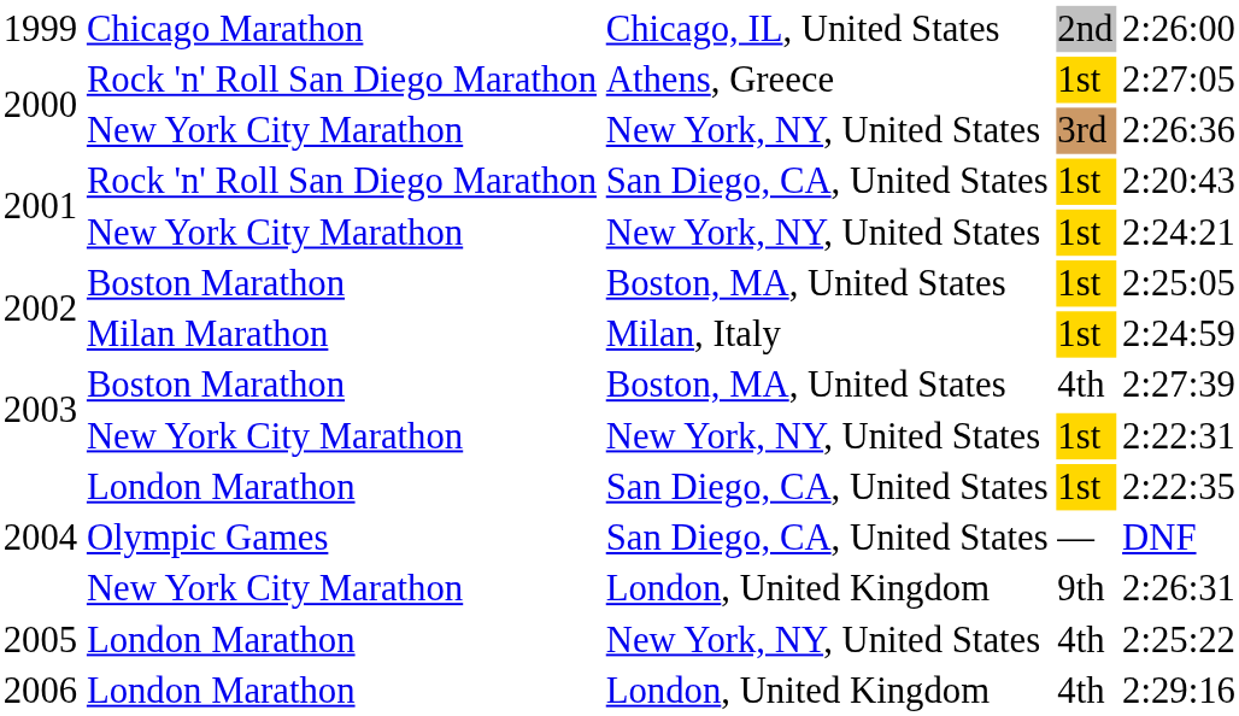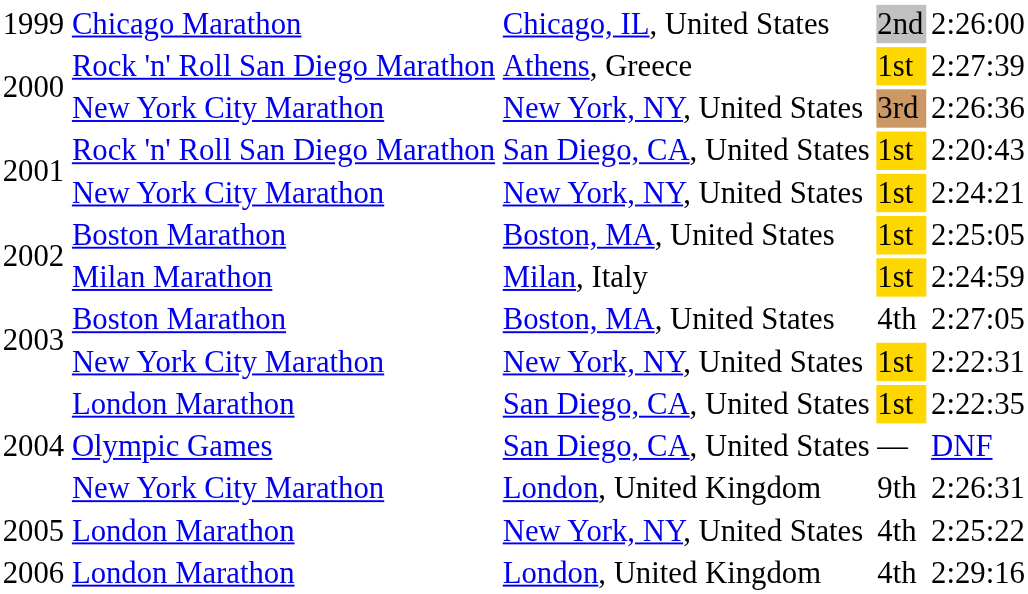 <table>
 <tr>
 <td>1999</td>
 <td><a href='#'>Chicago Marathon</a></td>
 <td><a href='#'>Chicago, IL</a>, United States</td>
 <td bgcolor=silver>2nd</td>
 <td>2:26:00</td>
 </tr>
 <tr>
 <td rowspan=2>2000</td>
 <td><a href='#'>Rock 'n' Roll San Diego Marathon</a></td>
 <td><a href='#'>Athens</a>, Greece</td>
 <td bgcolor=gold>1st</td>
-<td>2:27:05</td>
+<td>2:27:39</td>
 </tr>
 <tr>
 <td><a href='#'>New York City Marathon</a></td>
 <td><a href='#'>New York, NY</a>, United States</td>
 <td bgcolor=cc9966>3rd</td>
 <td>2:26:36</td>
 </tr>
 <tr>
 <td rowspan=2>2001</td>
 <td><a href='#'>Rock 'n' Roll San Diego Marathon</a></td>
 <td><a href='#'>San Diego, CA</a>, United States</td>
 <td bgcolor=gold>1st</td>
 <td>2:20:43</td>
 </tr>
 <tr>
 <td><a href='#'>New York City Marathon</a></td>
 <td><a href='#'>New York, NY</a>, United States</td>
 <td bgcolor=gold>1st</td>
 <td>2:24:21</td>
 </tr>
 <tr>
 <td rowspan=2>2002</td>
 <td><a href='#'>Boston Marathon</a></td>
 <td><a href='#'>Boston, MA</a>, United States</td>
 <td bgcolor=gold>1st</td>
 <td>2:25:05</td>
 </tr>
 <tr>
 <td><a href='#'>Milan Marathon</a></td>
 <td><a href='#'>Milan</a>, Italy</td>
 <td bgcolor=gold>1st</td>
 <td>2:24:59</td>
 </tr>
 <tr>
 <td rowspan=2>2003</td>
 <td><a href='#'>Boston Marathon</a></td>
 <td><a href='#'>Boston, MA</a>, United States</td>
 <td>4th</td>
-<td>2:27:39</td>
+<td>2:27:05</td>
 </tr>
 <tr>
 <td><a href='#'>New York City Marathon</a></td>
 <td><a href='#'>New York, NY</a>, United States</td>
 <td bgcolor=gold>1st</td>
 <td>2:22:31</td>
 </tr>
 <tr>
 <td rowspan=3>2004</td>
 <td><a href='#'>London Marathon</a></td>
 <td><a href='#'>San Diego, CA</a>, United States</td>
 <td bgcolor=gold>1st</td>
 <td>2:22:35</td>
 </tr>
 <tr>
 <td><a href='#'>Olympic Games</a></td>
 <td><a href='#'>San Diego, CA</a>, United States</td>
 <td>—</td>
 <td><a href='#'>DNF</a></td>
 </tr>
 <tr>
 <td><a href='#'>New York City Marathon</a></td>
 <td><a href='#'>London</a>, United Kingdom</td>
 <td>9th</td>
 <td>2:26:31</td>
 </tr>
 <tr>
 <td>2005</td>
 <td><a href='#'>London Marathon</a></td>
 <td><a href='#'>New York, NY</a>, United States</td>
 <td>4th</td>
 <td>2:25:22</td>
 </tr>
 <tr>
 <td>2006</td>
 <td><a href='#'>London Marathon</a></td>
 <td><a href='#'>London</a>, United Kingdom</td>
 <td>4th</td>
 <td>2:29:16</td>
 </tr>
 </table>
